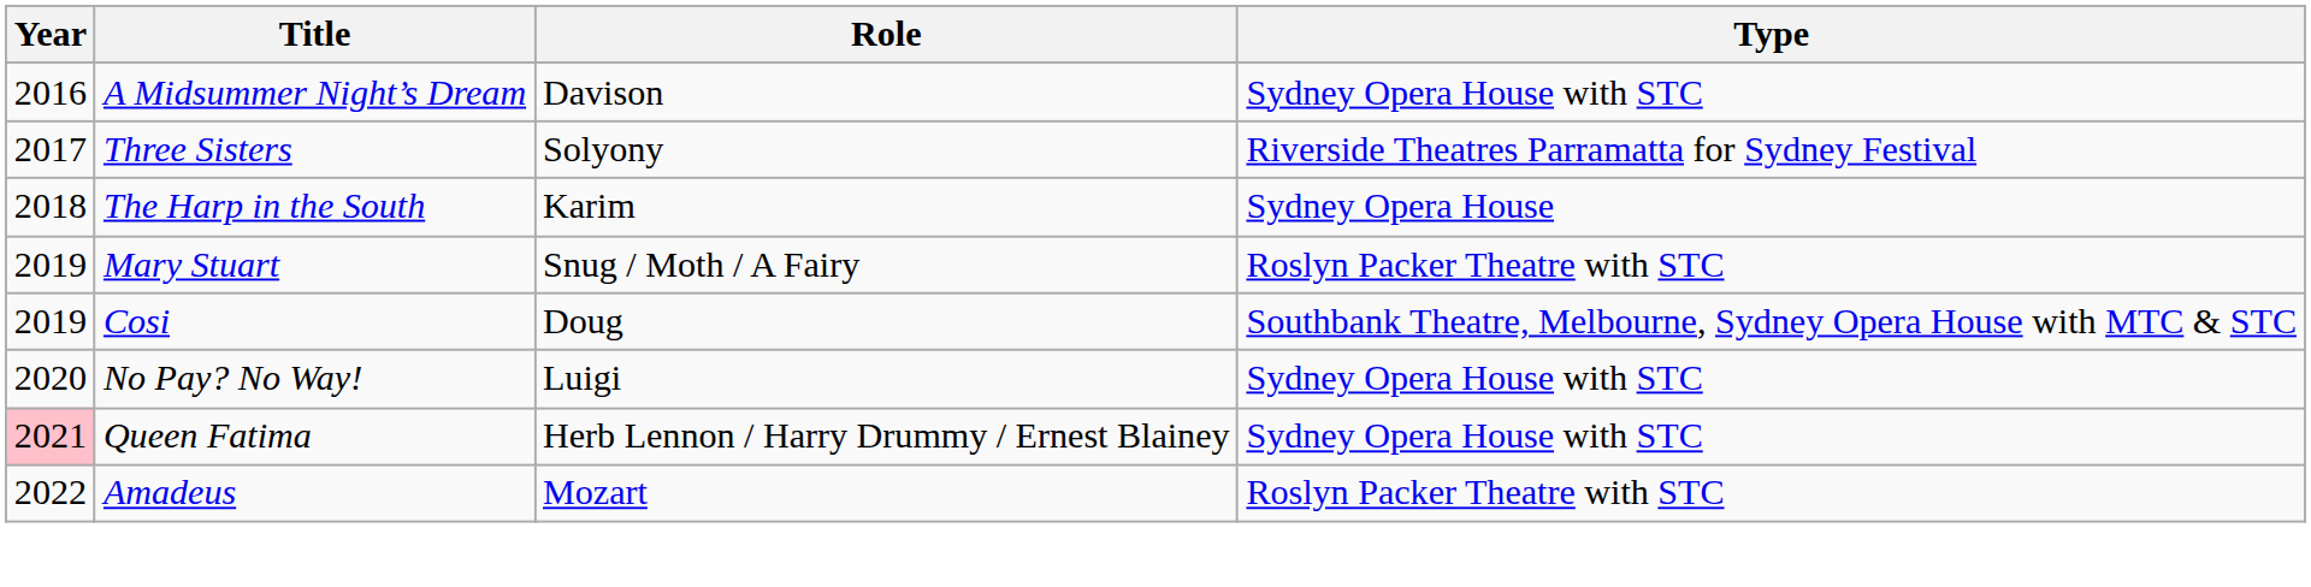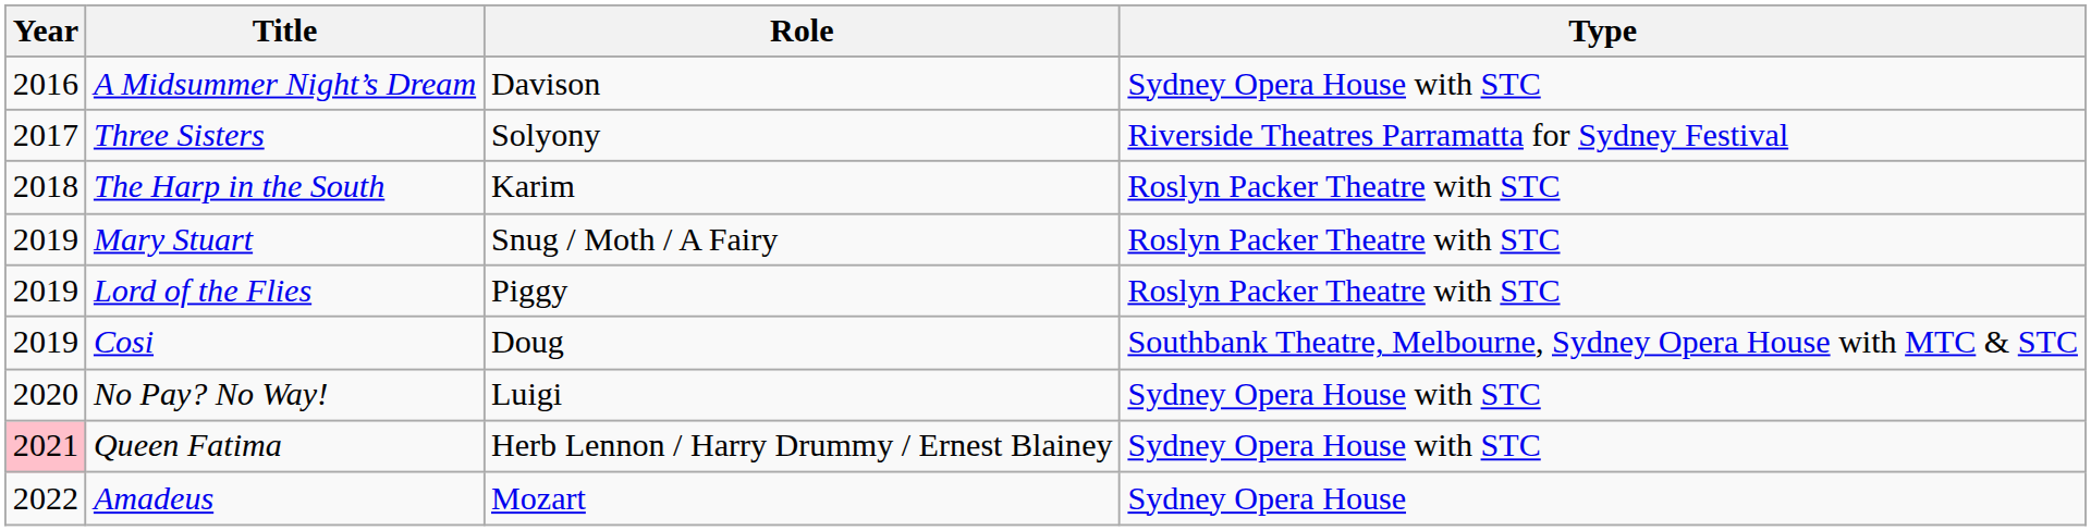 <table class="wikitable">
 <tr>
 <th>Year</th>
 <th>Title</th>
 <th>Role</th>
 <th>Type</th>
 </tr>
 <tr>
 <td>2016</td>
 <td><em><a href='#'>A Midsummer Night’s Dream</a></em></td>
 <td>Davison</td>
 <td><a href='#'>Sydney Opera House</a> with <a href='#'>STC</a></td>
 </tr>
 <tr>
 <td>2017</td>
 <td><em><a href='#'>Three Sisters</a></em></td>
 <td>Solyony</td>
 <td><a href='#'>Riverside Theatres Parramatta</a> for <a href='#'>Sydney Festival</a></td>
 </tr>
 <tr>
 <td>2018</td>
 <td><em><a href='#'>The Harp in the South</a></em></td>
 <td>Karim</td>
-<td><a href='#'>Sydney Opera House</a></td>
+<td><a href='#'>Roslyn Packer Theatre</a> with <a href='#'>STC</a></td>
 </tr>
 <tr>
 <td>2019</td>
 <td><em><a href='#'>Mary Stuart</a></em></td>
 <td>Snug / Moth / A Fairy</td>
+<td><a href='#'>Roslyn Packer Theatre</a> with <a href='#'>STC</a></td>
+</tr>
+<tr>
+<td>2019</td>
+<td><em><a href='#'>Lord of the Flies</a></em></td>
+<td>Piggy</td>
 <td><a href='#'>Roslyn Packer Theatre</a> with <a href='#'>STC</a></td>
 </tr>
 <tr>
 <td>2019</td>
 <td><em><a href='#'>Cosi</a></em></td>
 <td>Doug</td>
 <td><a href='#'>Southbank Theatre, Melbourne</a>, <a href='#'>Sydney Opera House</a> with <a href='#'>MTC</a> & <a href='#'>STC</a></td>
 </tr>
 <tr>
 <td>2020</td>
 <td><em>No Pay? No Way!</em></td>
 <td>Luigi</td>
 <td><a href='#'>Sydney Opera House</a> with <a href='#'>STC</a></td>
 </tr>
 <tr>
 <td style="background: pink;">2021</td>
 <td><em>Queen Fatima</em></td>
 <td>Herb Lennon / Harry Drummy / Ernest Blainey</td>
 <td><a href='#'>Sydney Opera House</a> with <a href='#'>STC</a></td>
 </tr>
 <tr>
 <td>2022</td>
 <td><em><a href='#'>Amadeus</a></em></td>
 <td><a href='#'>Mozart</a></td>
-<td><a href='#'>Roslyn Packer Theatre</a> with <a href='#'>STC</a></td>
+<td><a href='#'>Sydney Opera House</a></td>
 </tr>
 </table>
